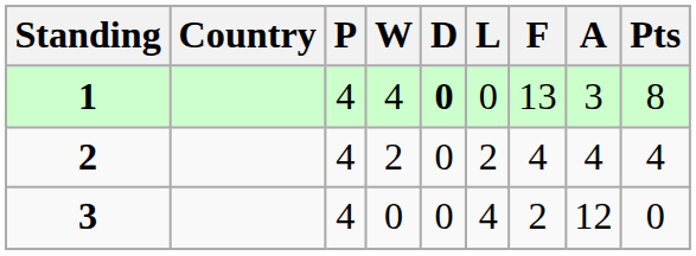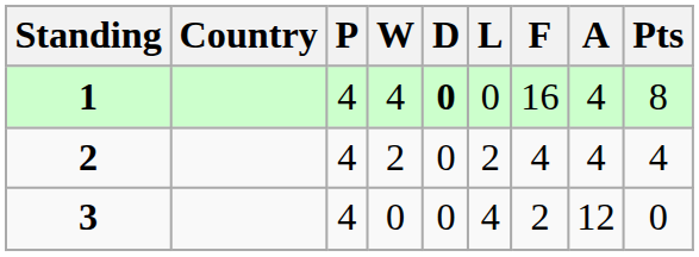 <table class="wikitable" style="text-align: center">
 <tr>
 <th scope="col">Standing</th>
 <th scope="col">Country</th>
 <th scope="col">P</th>
 <th scope="col">W</th>
 <th scope="col">D</th>
 <th scope="col">L</th>
 <th scope="col">F</th>
 <th scope="col">A</th>
 <th scope="col">Pts</th>
 </tr>
 <tr style="background:#ccffcc;">
 <td><strong>1</strong></td>
 <td style="text-align: left"><strong></strong></td>
 <td>4</td>
 <td>4</td>
 <td><strong>0</strong></td>
 <td>0</td>
-<td>13</td>
-<td>3</td>
+<td>16</td>
+<td>4</td>
 <td>8</td>
 </tr>
 <tr>
 <td><strong>2</strong></td>
 <td style="text-align: left"></td>
 <td>4</td>
 <td>2</td>
 <td>0</td>
 <td>2</td>
 <td>4</td>
 <td>4</td>
 <td>4</td>
 </tr>
 <tr>
 <td><strong>3</strong></td>
 <td style="text-align: left"></td>
 <td>4</td>
 <td>0</td>
 <td>0</td>
 <td>4</td>
 <td>2</td>
 <td>12</td>
 <td>0</td>
 </tr>
 </table>
